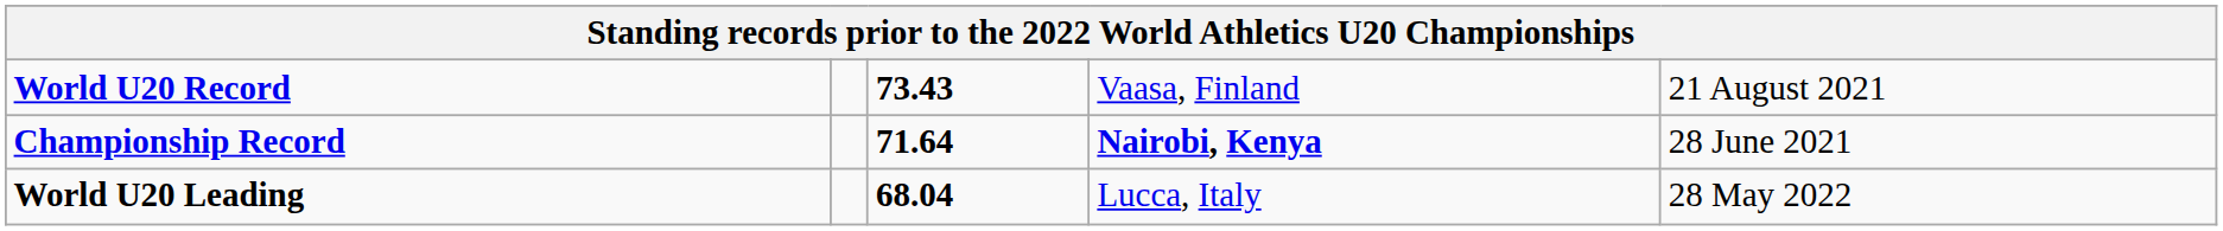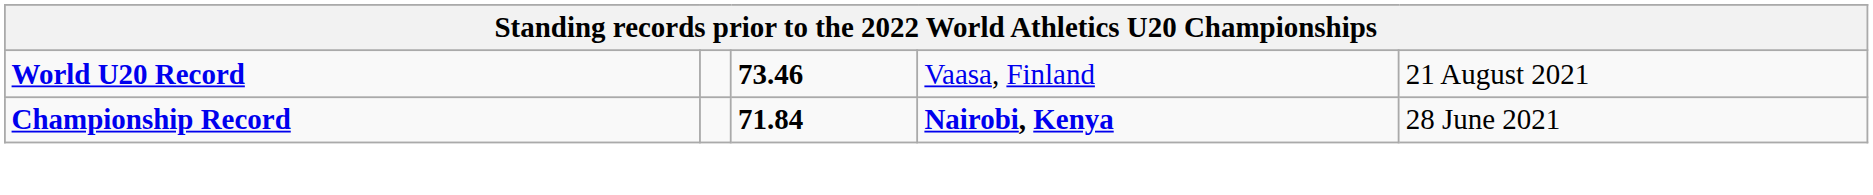 <table class="wikitable" width=65%>
 <tr>
 <th colspan="5">Standing records prior to the 2022 World Athletics U20 Championships</th>
 </tr>
 <tr>
 <td><strong><a href='#'>World U20 Record</a></strong></td>
 <td></td>
-<td><strong>73.43</strong></td>
+<td><strong>73.46</strong></td>
 <td><a href='#'>Vaasa</a>, <a href='#'>Finland</a></td>
 <td>21 August 2021</td>
 </tr>
 <tr>
 <td><strong><a href='#'>Championship Record</a></strong></td>
 <td></td>
-<td><strong>71.64</strong></td>
+<td><strong>71.84</strong></td>
 <td><strong><a href='#'>Nairobi</a>, <a href='#'>Kenya</a></strong></td>
 <td>28 June 2021</td>
 </tr>
-<tr>
-<td><strong>World U20 Leading</strong></td>
-<td></td>
-<td><strong>68.04</strong></td>
-<td><a href='#'>Lucca</a>, <a href='#'>Italy</a></td>
-<td>28 May 2022</td>
-</tr>
 </table>
